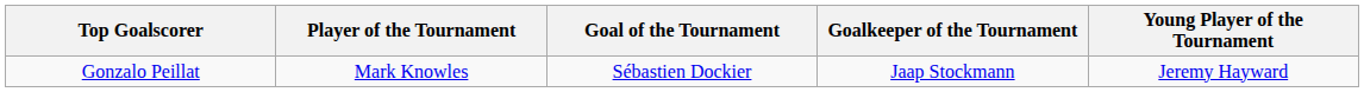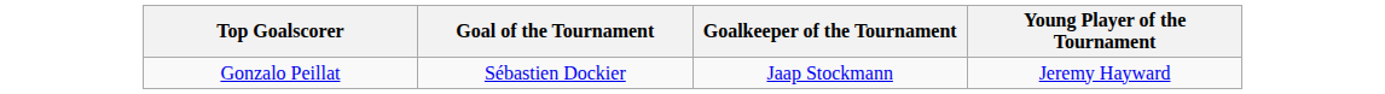 <table class=wikitable style="text-align:center; margin:auto">
 <tr>
 <th style="width: 220px;">Top Goalscorer</th>
-<th style="width: 220px;">Player of the Tournament</th>
 <th style="width: 220px;">Goal of the Tournament</th>
 <th style="width: 220px;">Goalkeeper of the Tournament</th>
 <th style="width: 220px;">Young Player of the Tournament</th>
 </tr>
 <tr>
 <td> <a href='#'>Gonzalo Peillat</a></td>
-<td> <a href='#'>Mark Knowles</a></td>
 <td> <a href='#'>Sébastien Dockier</a></td>
 <td> <a href='#'>Jaap Stockmann</a></td>
 <td> <a href='#'>Jeremy Hayward</a></td>
 </tr>
 </table>
